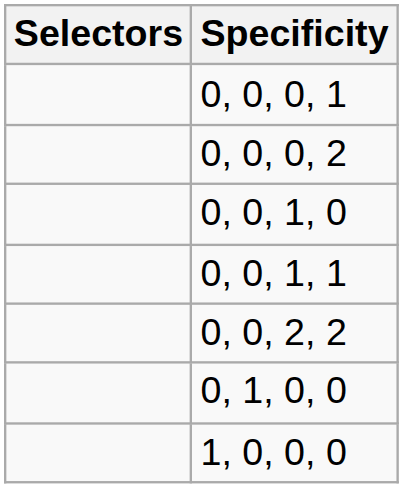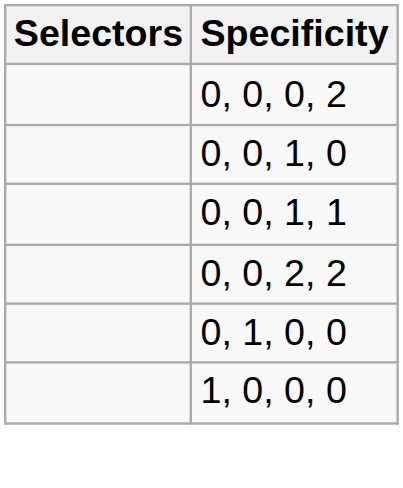 <table class="wikitable">
 <tr>
 <th>Selectors</th>
 <th>Specificity</th>
-</tr>
-<tr>
-<td></td>
-<td>0, 0, 0, 1</td>
 </tr>
 <tr>
 <td></td>
 <td>0, 0, 0, 2</td>
 </tr>
 <tr>
 <td></td>
 <td>0, 0, 1, 0</td>
 </tr>
 <tr>
 <td></td>
 <td>0, 0, 1, 1</td>
 </tr>
 <tr>
 <td></td>
 <td>0, 0, 2, 2</td>
 </tr>
 <tr>
 <td></td>
 <td>0, 1, 0, 0</td>
 </tr>
 <tr>
 <td></td>
 <td>1, 0, 0, 0</td>
 </tr>
 </table>
